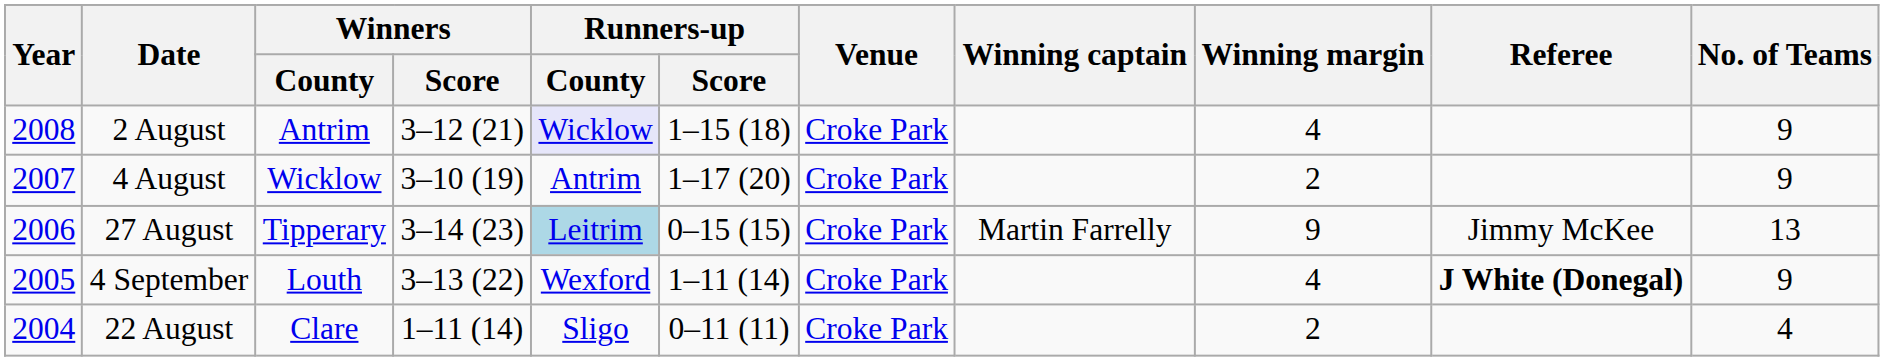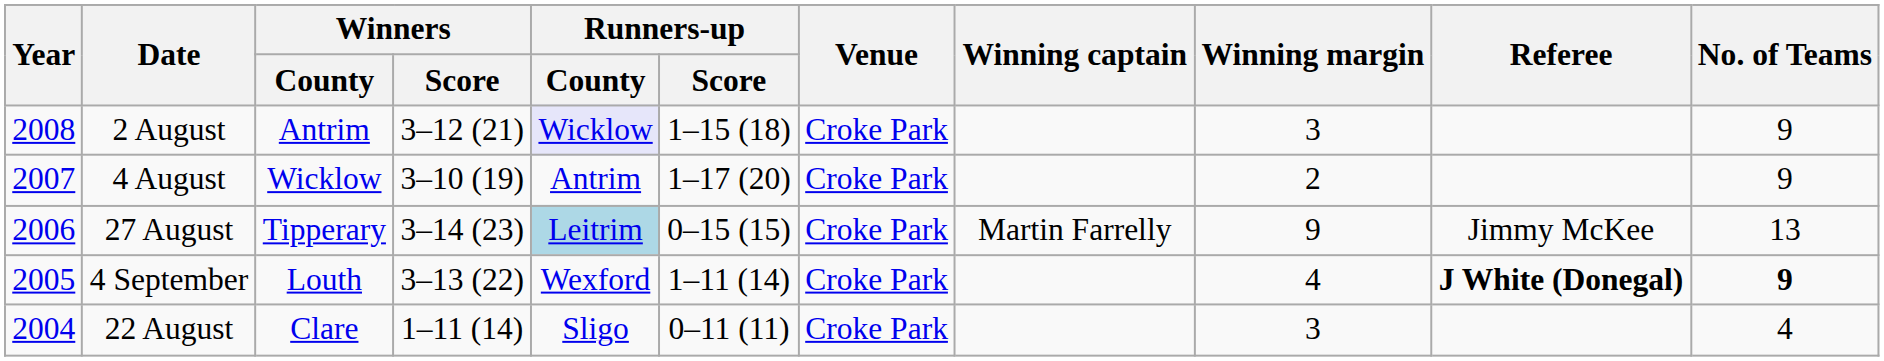 <table class="wikitable sortable">
 <tr>
 <th rowspan="2">Year</th>
 <th rowspan="2">Date</th>
 <th colspan="2">Winners</th>
 <th colspan="2">Runners-up</th>
 <th rowspan="2">Venue</th>
 <th rowspan="2">Winning captain</th>
 <th rowspan="2">Winning margin</th>
 <th rowspan="2">Referee</th>
 <th rowspan="2">No. of Teams</th>
 </tr>
 <tr style="background:#efefef">
 <th>County</th>
 <th>Score</th>
 <th>County</th>
 <th>Score</th>
 </tr>
 <tr align="center">
 <td><a href='#'>2008</a></td>
 <td>2 August</td>
 <td><a href='#'>Antrim</a></td>
 <td>3–12 (21)</td>
 <td style="background: lavender;"><a href='#'>Wicklow</a></td>
 <td>1–15 (18)</td>
 <td><a href='#'>Croke Park</a></td>
 <td></td>
-<td>4</td>
+<td>3</td>
 <td></td>
 <td>9</td>
 </tr>
 <tr align="center">
 <td><a href='#'>2007</a></td>
 <td>4 August</td>
 <td><a href='#'>Wicklow</a></td>
 <td>3–10 (19)</td>
 <td><a href='#'>Antrim</a></td>
 <td>1–17 (20)</td>
 <td><a href='#'>Croke Park</a></td>
 <td></td>
 <td>2</td>
 <td></td>
 <td>9</td>
 </tr>
 <tr align="center">
 <td><a href='#'>2006</a></td>
 <td>27 August</td>
 <td><a href='#'>Tipperary</a></td>
 <td>3–14 (23)</td>
 <td style="background: lightblue;"><a href='#'>Leitrim</a></td>
 <td>0–15 (15)</td>
 <td><a href='#'>Croke Park</a></td>
 <td>Martin Farrelly</td>
 <td>9</td>
 <td>Jimmy McKee</td>
 <td>13</td>
 </tr>
 <tr align="center">
 <td><a href='#'>2005</a></td>
 <td>4 September</td>
 <td><a href='#'>Louth</a></td>
 <td>3–13 (22)</td>
 <td><a href='#'>Wexford</a></td>
 <td>1–11 (14)</td>
 <td><a href='#'>Croke Park</a></td>
 <td></td>
 <td>4</td>
 <td><strong>J White (Donegal)</strong></td>
-<td>9</td>
+<td><strong>9</strong></td>
 </tr>
 <tr align="center">
 <td><a href='#'>2004</a></td>
 <td>22 August</td>
 <td><a href='#'>Clare</a></td>
 <td>1–11 (14)</td>
 <td><a href='#'>Sligo</a></td>
 <td>0–11 (11)</td>
 <td><a href='#'>Croke Park</a></td>
 <td></td>
-<td>2</td>
+<td>3</td>
 <td></td>
 <td>4</td>
 </tr>
 </table>
